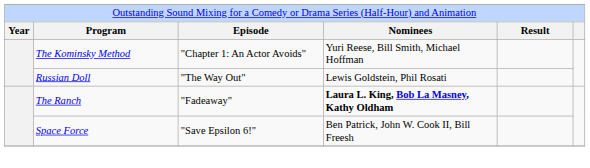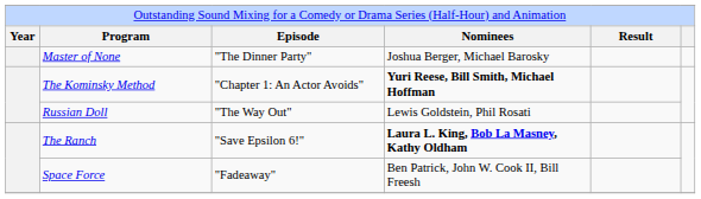 <table class="wikitable plainrowheaders" style="font-size: 90%" width=90%>
 <tr>
 </tr>
 <tr ---- bgcolor="#bfd7ff">
 <td colspan=6 align=center><a href='#'>Outstanding Sound Mixing for a Comedy or Drama Series (Half-Hour) and Animation</a></td>
 </tr>
 <tr ---- bgcolor="#ebf5ff">
 <th width="5%">Year</th>
 <th width="25%">Program</th>
 <th width="25%">Episode</th>
 <th width="30%">Nominees</th>
 <th width="13%">Result</th>
 <th width="5%"></th>
 </tr>
 <tr>
+<th scope=row></th>
+<td><em><a href='#'>Master of None</a></em></td>
+<td>"The Dinner Party"</td>
+<td>Joshua Berger, Michael Barosky</td>
+<td></td>
+<td></td>
+</tr>
+<tr>
 <th scope=row rowspan="2"></th>
 <td><em><a href='#'>The Kominsky Method</a></em></td>
 <td>"Chapter 1: An Actor Avoids"</td>
-<td>Yuri Reese, Bill Smith, Michael Hoffman</td>
+<td><strong>Yuri Reese, Bill Smith, Michael Hoffman</strong></td>
 <td></td>
 <td rowspan="2"></td>
 </tr>
 <tr>
 <td><em><a href='#'>Russian Doll</a></em></td>
 <td>"The Way Out"</td>
 <td>Lewis Goldstein, Phil Rosati</td>
 <td></td>
 </tr>
 <tr>
 <th scope=row rowspan="2"></th>
 <td><em><a href='#'>The Ranch</a></em></td>
-<td>"Fadeaway"</td>
+<td>"Save Epsilon 6!"</td>
 <td><strong>Laura L. King, <a href='#'>Bob La Masney</a>, Kathy Oldham</strong></td>
 <td></td>
 <td rowspan="2"></td>
 </tr>
 <tr>
 <td><em><a href='#'>Space Force</a></em></td>
-<td>"Save Epsilon 6!"</td>
+<td>"Fadeaway"</td>
 <td>Ben Patrick, John W. Cook II, Bill Freesh</td>
 <td></td>
 </tr>
 <tr>
 </tr>
 </table>
